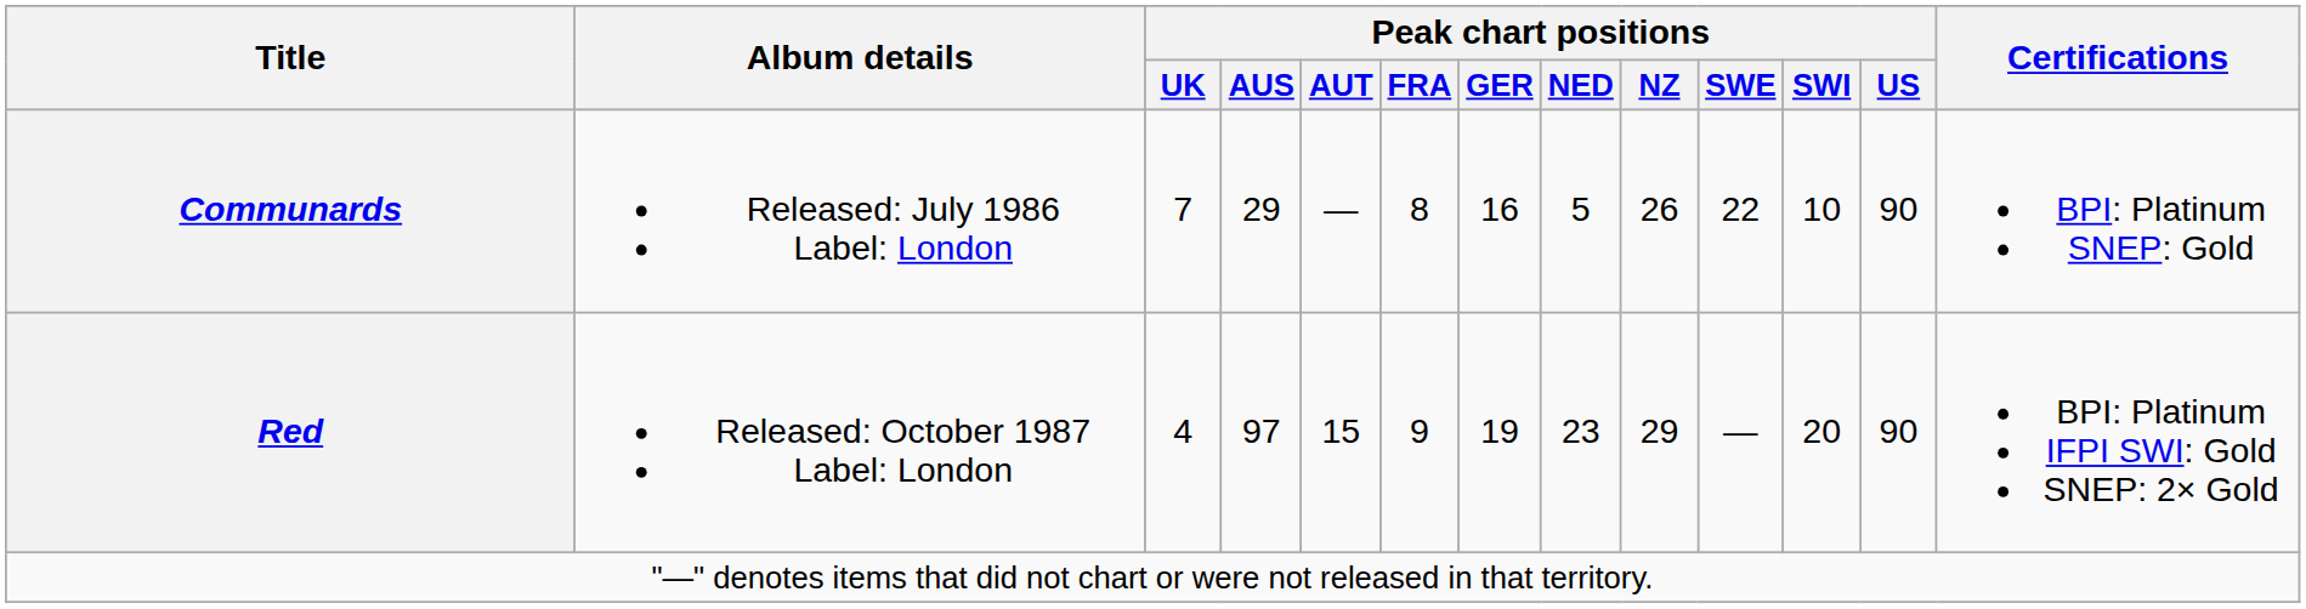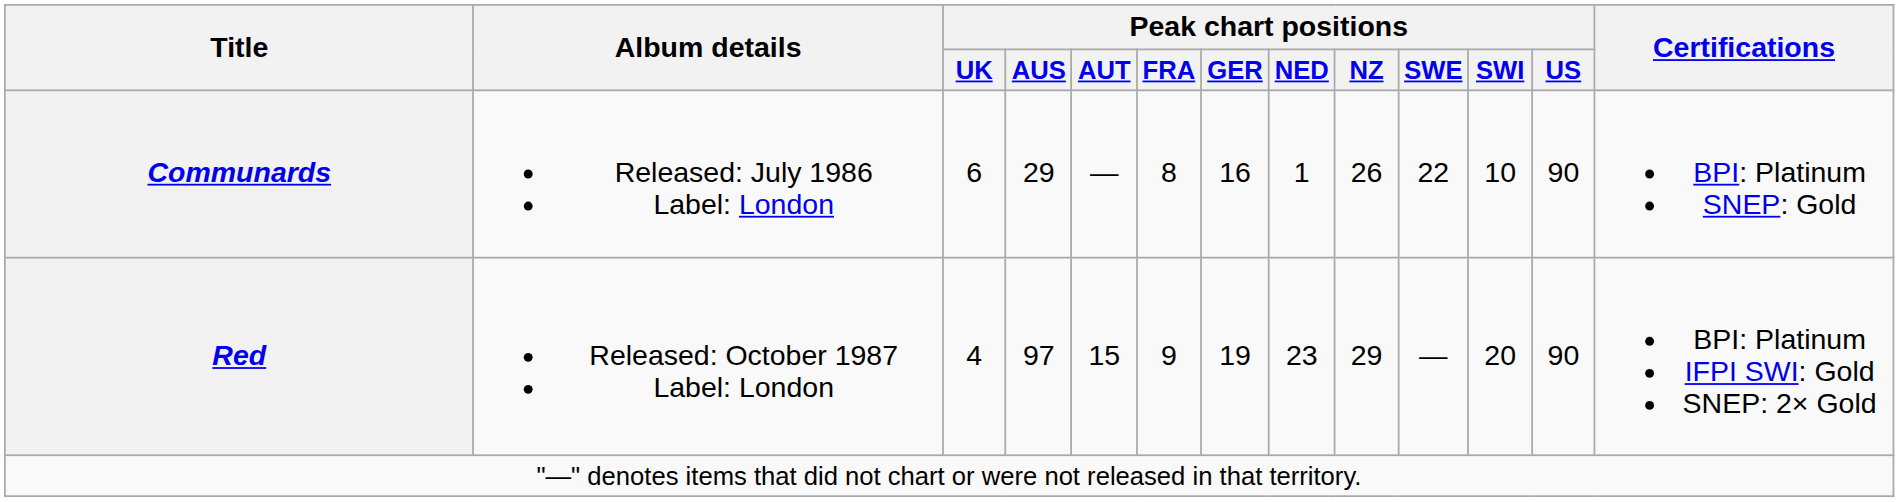 <table class="wikitable plainrowheaders" style="text-align:center;">
 <tr>
 <th scope="col" rowspan="2" style="width:16em;">Title</th>
 <th scope="col" rowspan="2" style="width:16em;">Album details</th>
 <th colspan="10" scope="col">Peak chart positions</th>
 <th rowspan="2" style="width:10em;"><a href='#'>Certifications</a></th>
 </tr>
 <tr>
 <th style="width:2em;font-size:90%;"><a href='#'>UK</a><br></th>
 <th style="width:2em;font-size:90%;"><a href='#'>AUS</a><br></th>
 <th style="width:2em;font-size:90%;"><a href='#'>AUT</a><br></th>
 <th style="width:2em;font-size:90%;"><a href='#'>FRA</a><br></th>
 <th style="width:2em;font-size:90%;"><a href='#'>GER</a><br></th>
 <th style="width:2em;font-size:90%;"><a href='#'>NED</a><br></th>
 <th style="width:2em;font-size:90%;"><a href='#'>NZ</a><br></th>
 <th style="width:2em;font-size:90%;"><a href='#'>SWE</a><br></th>
 <th style="width:2em;font-size:90%;"><a href='#'>SWI</a><br></th>
 <th style="width:2em;font-size:90%;"><a href='#'>US</a><br></th>
 </tr>
 <tr>
 <th scope="row"><em><a href='#'>Communards</a></em></th>
 <td><br><ul><li>Released: July 1986</li><li>Label: <a href='#'>London</a></li></ul></td>
-<td>7</td>
+<td>6</td>
 <td>29</td>
 <td>—</td>
 <td>8</td>
 <td>16</td>
-<td>5</td>
+<td>1</td>
 <td>26</td>
 <td>22</td>
 <td>10</td>
 <td>90</td>
 <td><br><ul><li><a href='#'>BPI</a>: Platinum</li><li><a href='#'>SNEP</a>: Gold</li></ul></td>
 </tr>
 <tr>
 <th scope="row"><em><a href='#'>Red</a></em></th>
 <td><br><ul><li>Released: October 1987</li><li>Label: London</li></ul></td>
 <td>4</td>
 <td>97</td>
 <td>15</td>
 <td>9</td>
 <td>19</td>
 <td>23</td>
 <td>29</td>
 <td>—</td>
 <td>20</td>
 <td>90</td>
 <td><br><ul><li>BPI: Platinum</li><li><a href='#'>IFPI SWI</a>: Gold</li><li>SNEP: 2× Gold</li></ul></td>
 </tr>
 <tr>
 <td colspan="14" align="center" style="font-size:90%">"—" denotes items that did not chart or were not released in that territory.</td>
 </tr>
 </table>
